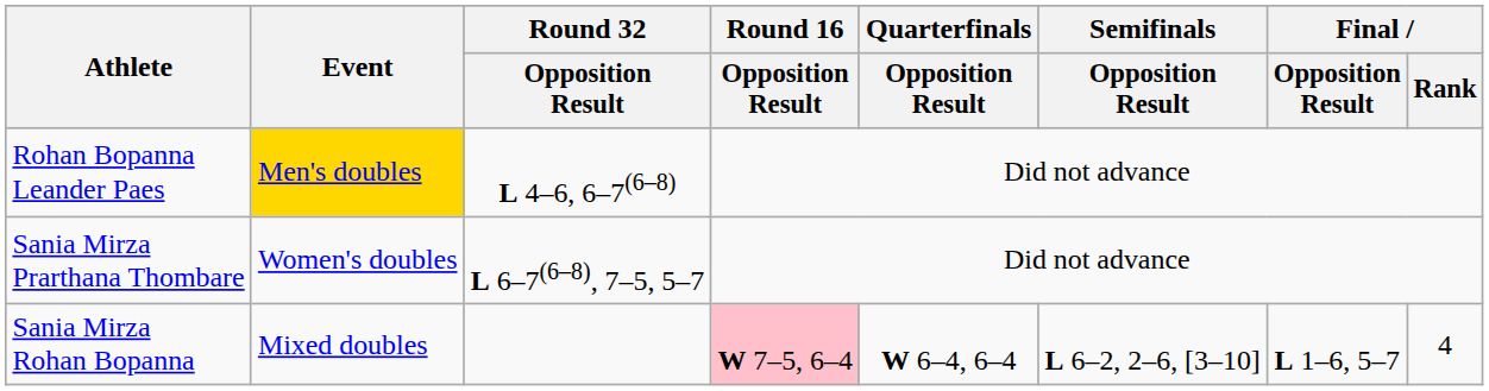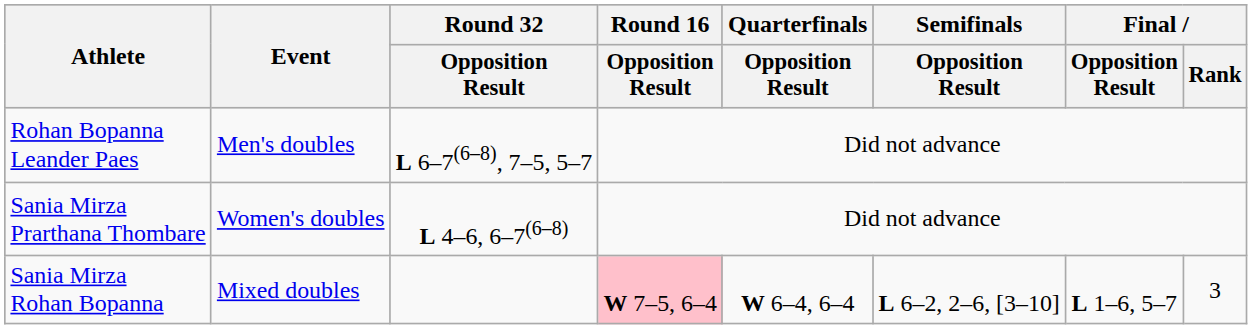 <table class="wikitable" style="font-size:90%;">
 <tr>
 <th rowspan=2>Athlete</th>
 <th rowspan=2>Event</th>
 <th>Round 32</th>
 <th>Round 16</th>
 <th>Quarterfinals</th>
 <th>Semifinals</th>
 <th colspan=2>Final / </th>
 </tr>
 <tr style="font-size:95%">
 <th>Opposition<br>Result</th>
 <th>Opposition<br>Result</th>
 <th>Opposition<br>Result</th>
 <th>Opposition<br>Result</th>
 <th>Opposition<br>Result</th>
 <th>Rank</th>
 </tr>
 <tr align=center>
 <td align=left><a href='#'>Rohan Bopanna</a><br><a href='#'>Leander Paes</a></td>
-<td align=left style="background: gold;"><a href='#'>Men's doubles</a></td>
-<td><br><strong>L</strong> 4–6, 6–7<sup>(6–8)</sup></td>
+<td align=left><a href='#'>Men's doubles</a></td>
+<td><br><strong>L</strong> 6–7<sup>(6–8)</sup>, 7–5, 5–7</td>
 <td colspan=5>Did not advance</td>
 </tr>
 <tr align=center>
 <td align=left><a href='#'>Sania Mirza</a><br><a href='#'>Prarthana Thombare</a></td>
 <td align=left><a href='#'>Women's doubles</a></td>
-<td><br><strong>L</strong> 6–7<sup>(6–8)</sup>, 7–5, 5–7</td>
+<td><br><strong>L</strong> 4–6, 6–7<sup>(6–8)</sup></td>
 <td colspan=5>Did not advance</td>
 </tr>
 <tr align=center>
 <td align=left><a href='#'>Sania Mirza</a><br><a href='#'>Rohan Bopanna</a></td>
 <td align=left><a href='#'>Mixed doubles</a></td>
 <td></td>
 <td style="background: pink;"><br><strong>W</strong> 7–5, 6–4</td>
 <td><br><strong>W</strong> 6–4, 6–4</td>
 <td><br><strong>L</strong> 6–2, 2–6, [3–10]</td>
 <td><br><strong>L</strong> 1–6, 5–7</td>
-<td>4</td>
+<td>3</td>
 </tr>
 </table>
